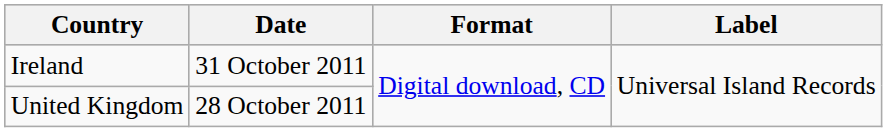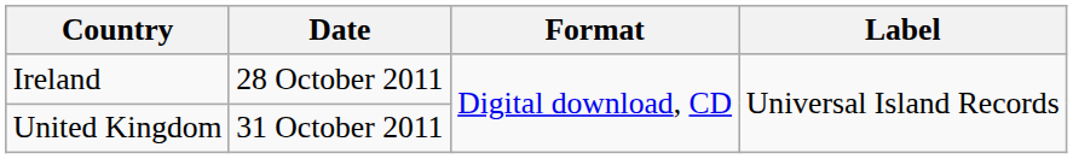 <table class="wikitable">
 <tr>
 <th>Country</th>
 <th>Date</th>
 <th>Format</th>
 <th>Label</th>
 </tr>
 <tr>
 <td>Ireland</td>
-<td>31 October 2011</td>
+<td>28 October 2011</td>
 <td rowspan=2><a href='#'>Digital download</a>, <a href='#'>CD</a></td>
 <td rowspan="2">Universal Island Records</td>
 </tr>
 <tr>
 <td>United Kingdom</td>
-<td>28 October 2011</td>
+<td>31 October 2011</td>
 </tr>
 </table>
